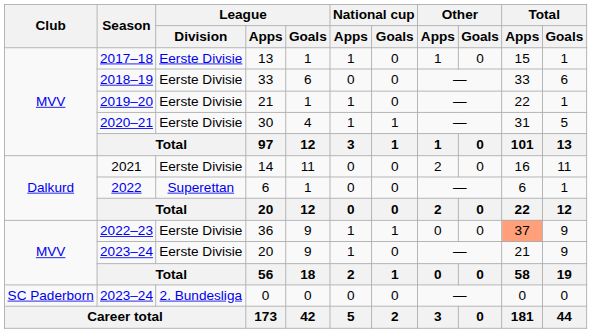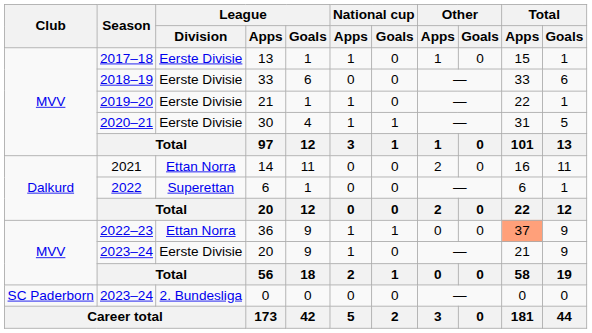 <table class="wikitable" style="text-align:center">
 <tr>
 <th rowspan="2">Club</th>
 <th rowspan="2">Season</th>
 <th colspan="3">League</th>
 <th colspan="2">National cup</th>
 <th colspan="2">Other</th>
 <th colspan="2">Total</th>
 </tr>
 <tr>
 <th>Division</th>
 <th>Apps</th>
 <th>Goals</th>
 <th>Apps</th>
 <th>Goals</th>
 <th>Apps</th>
 <th>Goals</th>
 <th>Apps</th>
 <th>Goals</th>
 </tr>
 <tr>
 <td rowspan="5"><a href='#'>MVV</a></td>
 <td><a href='#'>2017–18</a></td>
 <td><a href='#'>Eerste Divisie</a></td>
 <td>13</td>
 <td>1</td>
 <td>1</td>
 <td>0</td>
 <td>1</td>
 <td>0</td>
 <td>15</td>
 <td>1</td>
 </tr>
 <tr>
 <td><a href='#'>2018–19</a></td>
 <td>Eerste Divisie</td>
 <td>33</td>
 <td>6</td>
 <td>0</td>
 <td>0</td>
 <td colspan="2">—</td>
 <td>33</td>
 <td>6</td>
 </tr>
 <tr>
 <td><a href='#'>2019–20</a></td>
 <td>Eerste Divisie</td>
 <td>21</td>
 <td>1</td>
 <td>1</td>
 <td>0</td>
 <td colspan="2">—</td>
 <td>22</td>
 <td>1</td>
 </tr>
 <tr>
 <td><a href='#'>2020–21</a></td>
 <td>Eerste Divisie</td>
 <td>30</td>
 <td>4</td>
 <td>1</td>
 <td>1</td>
 <td colspan="2">—</td>
 <td>31</td>
 <td>5</td>
 </tr>
 <tr>
 <th colspan="2">Total</th>
 <th>97</th>
 <th>12</th>
 <th>3</th>
 <th>1</th>
 <th>1</th>
 <th>0</th>
 <th>101</th>
 <th>13</th>
 </tr>
 <tr>
 <td rowspan="3"><a href='#'>Dalkurd</a></td>
 <td>2021</td>
-<td>Eerste Divisie</td>
+<td><a href='#'>Ettan Norra</a></td>
 <td>14</td>
 <td>11</td>
 <td>0</td>
 <td>0</td>
 <td>2</td>
 <td>0</td>
 <td>16</td>
 <td>11</td>
 </tr>
 <tr>
 <td><a href='#'>2022</a></td>
 <td><a href='#'>Superettan</a></td>
 <td>6</td>
 <td>1</td>
 <td>0</td>
 <td>0</td>
 <td colspan="2">—</td>
 <td>6</td>
 <td>1</td>
 </tr>
 <tr>
 <th colspan="2">Total</th>
 <th>20</th>
 <th>12</th>
 <th>0</th>
 <th>0</th>
 <th>2</th>
 <th>0</th>
 <th>22</th>
 <th>12</th>
 </tr>
 <tr>
 <td rowspan="3"><a href='#'>MVV</a></td>
 <td><a href='#'>2022–23</a></td>
-<td>Eerste Divisie</td>
+<td><a href='#'>Ettan Norra</a></td>
 <td>36</td>
 <td>9</td>
 <td>1</td>
 <td>1</td>
 <td>0</td>
 <td>0</td>
 <td style="background: lightsalmon;">37</td>
 <td>9</td>
 </tr>
 <tr>
 <td><a href='#'>2023–24</a></td>
 <td>Eerste Divisie</td>
 <td>20</td>
 <td>9</td>
 <td>1</td>
 <td>0</td>
 <td colspan="2">—</td>
 <td>21</td>
 <td>9</td>
 </tr>
 <tr>
 <th colspan="2">Total</th>
 <th>56</th>
 <th>18</th>
 <th>2</th>
 <th>1</th>
 <th>0</th>
 <th>0</th>
 <th>58</th>
 <th>19</th>
 </tr>
 <tr>
 <td rowspan="1"><a href='#'>SC Paderborn</a></td>
 <td><a href='#'>2023–24</a></td>
 <td><a href='#'>2. Bundesliga</a></td>
 <td>0</td>
 <td>0</td>
 <td>0</td>
 <td>0</td>
 <td colspan="2">—</td>
 <td>0</td>
 <td>0</td>
 </tr>
 <tr>
 <th colspan="3">Career total</th>
 <th>173</th>
 <th>42</th>
 <th>5</th>
 <th>2</th>
 <th>3</th>
 <th>0</th>
 <th>181</th>
 <th>44</th>
 </tr>
 </table>
